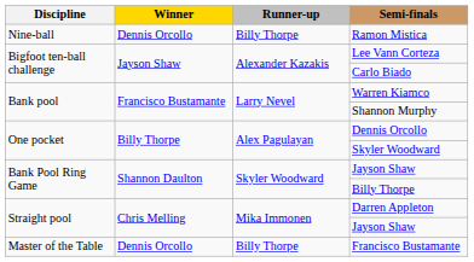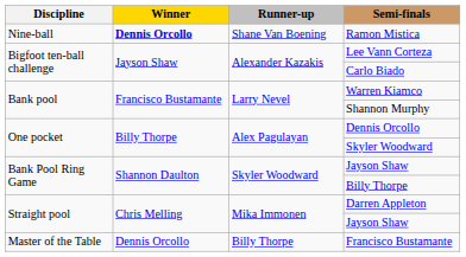 <table class="wikitable">
 <tr>
 <th style="width:13em">Discipline</th>
 <th style="background:gold; width:14em;">Winner</th>
 <th style="background:silver; width:14em;">Runner-up</th>
 <th style="background:#CC9966; width:14em;">Semi-finals</th>
 </tr>
 <tr>
 <td>Nine-ball</td>
-<td> <a href='#'>Dennis Orcollo</a></td>
-<td> <a href='#'>Billy Thorpe</a></td>
+<td><strong> <a href='#'>Dennis Orcollo</a></strong></td>
+<td> <a href='#'>Shane Van Boening</a></td>
 <td> <a href='#'>Ramon Mistica</a></td>
 </tr>
 <tr>
 <td rowspan="2">Bigfoot ten-ball challenge</td>
 <td rowspan="2"> <a href='#'>Jayson Shaw</a></td>
 <td rowspan="2"> <a href='#'>Alexander Kazakis</a></td>
 <td> <a href='#'>Lee Vann Corteza</a></td>
 </tr>
 <tr>
 <td> <a href='#'>Carlo Biado</a></td>
 </tr>
 <tr>
 <td rowspan="2">Bank pool</td>
 <td rowspan="2"> <a href='#'>Francisco Bustamante</a></td>
 <td rowspan="2"> <a href='#'>Larry Nevel</a></td>
 <td> <a href='#'>Warren Kiamco</a></td>
 </tr>
 <tr>
 <td> Shannon Murphy</td>
 </tr>
 <tr>
 <td rowspan="2">One pocket</td>
 <td rowspan="2"> <a href='#'>Billy Thorpe</a></td>
 <td rowspan="2"> <a href='#'>Alex Pagulayan</a></td>
 <td> <a href='#'>Dennis Orcollo</a></td>
 </tr>
 <tr>
 <td> <a href='#'>Skyler Woodward</a></td>
 </tr>
 <tr>
 <td rowspan="2">Bank Pool Ring Game</td>
 <td rowspan="2"> <a href='#'>Shannon Daulton</a></td>
 <td rowspan="2"> <a href='#'>Skyler Woodward</a></td>
 <td> <a href='#'>Jayson Shaw</a></td>
 </tr>
 <tr>
 <td> <a href='#'>Billy Thorpe</a></td>
 </tr>
 <tr>
 <td rowspan="2">Straight pool</td>
 <td rowspan="2"> <a href='#'>Chris Melling</a></td>
 <td rowspan="2"> <a href='#'>Mika Immonen</a></td>
 <td> <a href='#'>Darren Appleton</a></td>
 </tr>
 <tr>
 <td> <a href='#'>Jayson Shaw</a></td>
 </tr>
 <tr>
 <td>Master of the Table</td>
 <td> <a href='#'>Dennis Orcollo</a></td>
 <td> <a href='#'>Billy Thorpe</a></td>
 <td> <a href='#'>Francisco Bustamante</a></td>
 </tr>
 </table>
